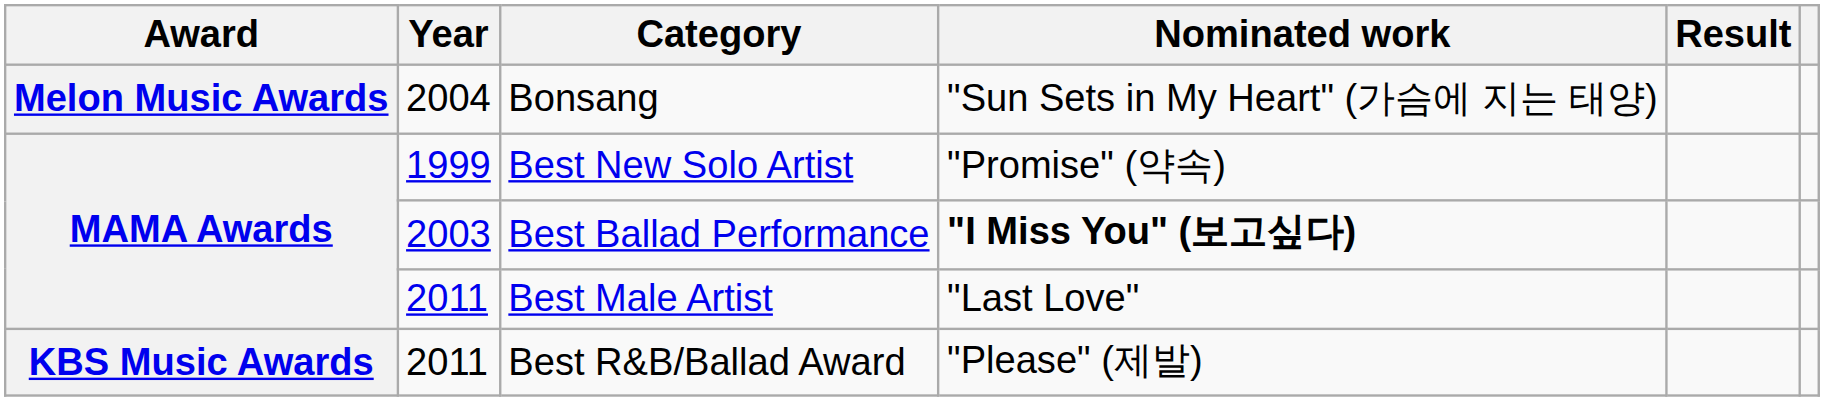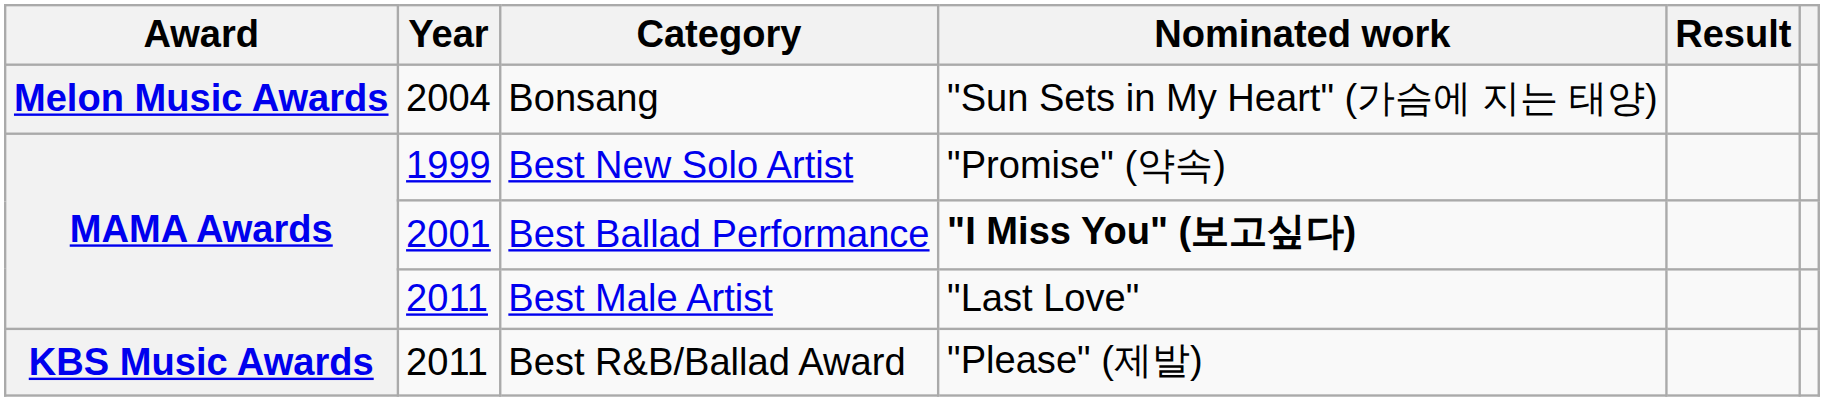 <table class="wikitable sortable plainrowheaders">
 <tr>
 <th scope="col">Award</th>
 <th scope="col">Year</th>
 <th scope="col">Category</th>
 <th scope="col">Nominated work</th>
 <th scope="col">Result</th>
 <th scope="col" class="unsortable"></th>
 </tr>
 <tr>
 <th scope="row"><a href='#'>Melon Music Awards</a></th>
 <td>2004</td>
 <td>Bonsang</td>
 <td>"Sun Sets in My Heart" (가슴에 지는 태양)</td>
 <td></td>
 <td></td>
 </tr>
 <tr>
 <th scope="row" rowspan="3"><a href='#'>MAMA Awards</a></th>
 <td><a href='#'>1999</a></td>
 <td><a href='#'>Best New Solo Artist</a></td>
 <td>"Promise" (약속)</td>
 <td></td>
 <td></td>
 </tr>
 <tr>
-<td><a href='#'>2003</a></td>
+<td><a href='#'>2001</a></td>
 <td><a href='#'>Best Ballad Performance</a></td>
 <td><strong>"I Miss You" (보고싶다)</strong></td>
 <td></td>
 <td></td>
 </tr>
 <tr>
 <td><a href='#'>2011</a></td>
 <td><a href='#'>Best Male Artist</a></td>
 <td>"Last Love"</td>
 <td></td>
 <td></td>
 </tr>
 <tr>
 <th scope="row"><a href='#'>KBS Music Awards</a></th>
 <td>2011</td>
 <td>Best R&B/Ballad Award</td>
 <td>"Please" (제발)</td>
 <td></td>
 <td></td>
 </tr>
 </table>
